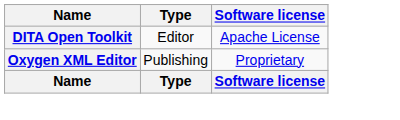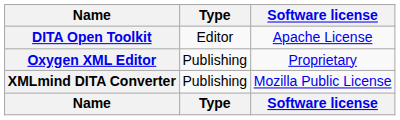 <table class="wikitable sortable" style="font-size: 85%; border: gray solid 1px; border-collapse: collapse; text-align: center;">
 <tr style="background: #ececec">
 <th>Name</th>
 <th>Type</th>
 <th><a href='#'>Software license</a></th>
 </tr>
 <tr>
 <th><a href='#'>DITA Open Toolkit</a></th>
 <td>Editor</td>
 <td><a href='#'>Apache License</a></td>
 </tr>
 <tr>
 <th><a href='#'>Oxygen XML Editor</a></th>
 <td>Publishing</td>
 <td><a href='#'>Proprietary</a></td>
 </tr>
 <tr>
+<th>XMLmind DITA Converter</th>
+<td>Publishing</td>
+<td><a href='#'>Mozilla Public License</a></td>
+</tr>
+<tr>
 <th>Name</th>
 <th>Type</th>
 <th><a href='#'>Software license</a></th>
 </tr>
 </table>
